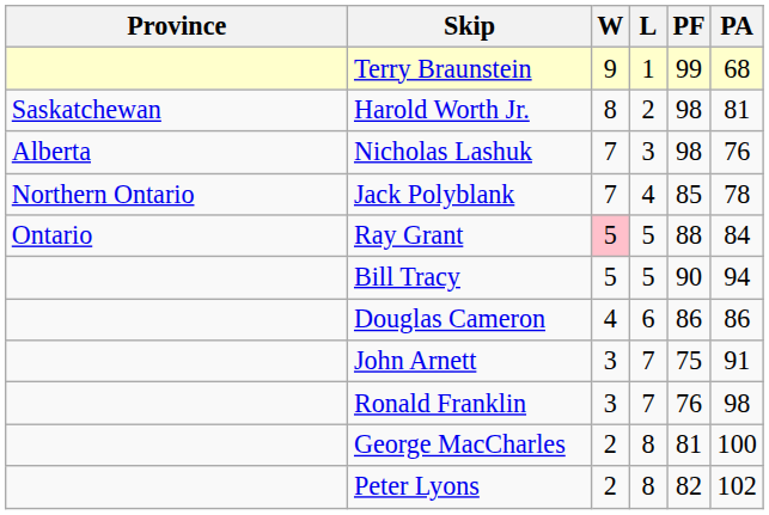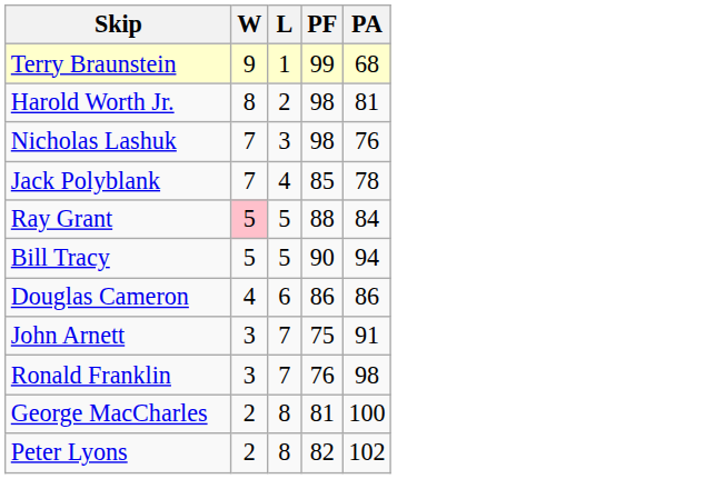 <table class=wikitable style="text-align:center;">
 <tr>
-<th bgcolor="#efefef" width="200">Province</th>
 <th bgcolor="#efefef" width="140">Skip</th>
 <th bgcolor="#efefef" width="15">W</th>
 <th bgcolor="#efefef" width="15">L</th>
 <th bgcolor="#efefef" width="15">PF</th>
 <th bgcolor="#efefef" width="15">PA</th>
 </tr>
 <tr bgcolor=#ffffcc>
-<td style="text-align:left;"></td>
 <td style="text-align:left;"><a href='#'>Terry Braunstein</a></td>
 <td>9</td>
 <td>1</td>
 <td>99</td>
 <td>68</td>
 </tr>
 <tr>
-<td style="text-align:left;"><a href='#'>Saskatchewan</a></td>
 <td style="text-align:left;"><a href='#'>Harold Worth Jr.</a></td>
 <td>8</td>
 <td>2</td>
 <td>98</td>
 <td>81</td>
 </tr>
 <tr>
-<td style="text-align:left;"><a href='#'>Alberta</a></td>
 <td style="text-align:left;"><a href='#'>Nicholas Lashuk</a></td>
 <td>7</td>
 <td>3</td>
 <td>98</td>
 <td>76</td>
 </tr>
 <tr>
-<td style="text-align:left;"><a href='#'>Northern Ontario</a></td>
 <td style="text-align:left;"><a href='#'>Jack Polyblank</a></td>
 <td>7</td>
 <td>4</td>
 <td>85</td>
 <td>78</td>
 </tr>
 <tr>
-<td style="text-align:left;"><a href='#'>Ontario</a></td>
 <td style="text-align:left;"><a href='#'>Ray Grant</a></td>
 <td style="background: pink;">5</td>
 <td>5</td>
 <td>88</td>
 <td>84</td>
 </tr>
 <tr>
-<td style="text-align:left;"></td>
 <td style="text-align:left;"><a href='#'>Bill Tracy</a></td>
 <td>5</td>
 <td>5</td>
 <td>90</td>
 <td>94</td>
 </tr>
 <tr>
-<td style="text-align:left;"></td>
 <td style="text-align:left;"><a href='#'>Douglas Cameron</a></td>
 <td>4</td>
 <td>6</td>
 <td>86</td>
 <td>86</td>
 </tr>
 <tr>
-<td style="text-align:left;"></td>
 <td style="text-align:left;"><a href='#'>John Arnett</a></td>
 <td>3</td>
 <td>7</td>
 <td>75</td>
 <td>91</td>
 </tr>
 <tr>
-<td style="text-align:left;"></td>
 <td style="text-align:left;"><a href='#'>Ronald Franklin</a></td>
 <td>3</td>
 <td>7</td>
 <td>76</td>
 <td>98</td>
 </tr>
 <tr>
-<td style="text-align:left;"></td>
 <td style="text-align:left;"><a href='#'>George MacCharles</a></td>
 <td>2</td>
 <td>8</td>
 <td>81</td>
 <td>100</td>
 </tr>
 <tr>
-<td style="text-align:left;"></td>
 <td style="text-align:left;"><a href='#'>Peter Lyons</a></td>
 <td>2</td>
 <td>8</td>
 <td>82</td>
 <td>102</td>
 </tr>
 </table>
